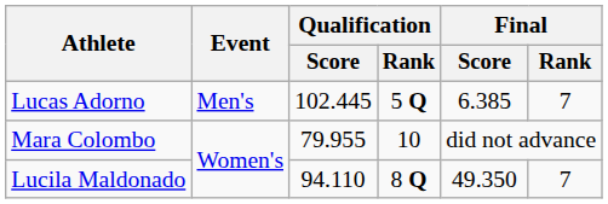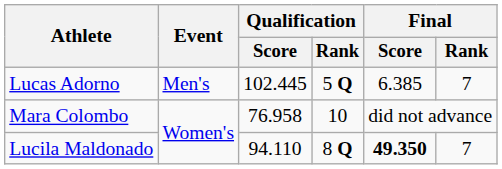 <table class="wikitable" style="font-size:90%;text-align:center">
 <tr>
 <th rowspan=2>Athlete</th>
 <th rowspan=2>Event</th>
 <th colspan=2>Qualification</th>
 <th colspan=2>Final</th>
 </tr>
 <tr style=font-size:95%>
 <th>Score</th>
 <th>Rank</th>
 <th>Score</th>
 <th>Rank</th>
 </tr>
 <tr>
 <td style="text-align:left"><a href='#'>Lucas Adorno</a></td>
 <td style="text-align:left"><a href='#'>Men's</a></td>
 <td>102.445</td>
 <td>5 <strong>Q</strong></td>
 <td>6.385</td>
 <td>7</td>
 </tr>
 <tr>
 <td style="text-align:left"><a href='#'>Mara Colombo</a></td>
 <td style="text-align:left" rowspan=2><a href='#'>Women's</a></td>
-<td>79.955</td>
+<td>76.958</td>
 <td>10</td>
 <td colspan=2>did not advance</td>
 </tr>
 <tr>
 <td style="text-align:left"><a href='#'>Lucila Maldonado</a></td>
 <td>94.110</td>
 <td>8 <strong>Q</strong></td>
-<td>49.350</td>
+<td><strong>49.350</strong></td>
 <td>7</td>
 </tr>
 </table>
